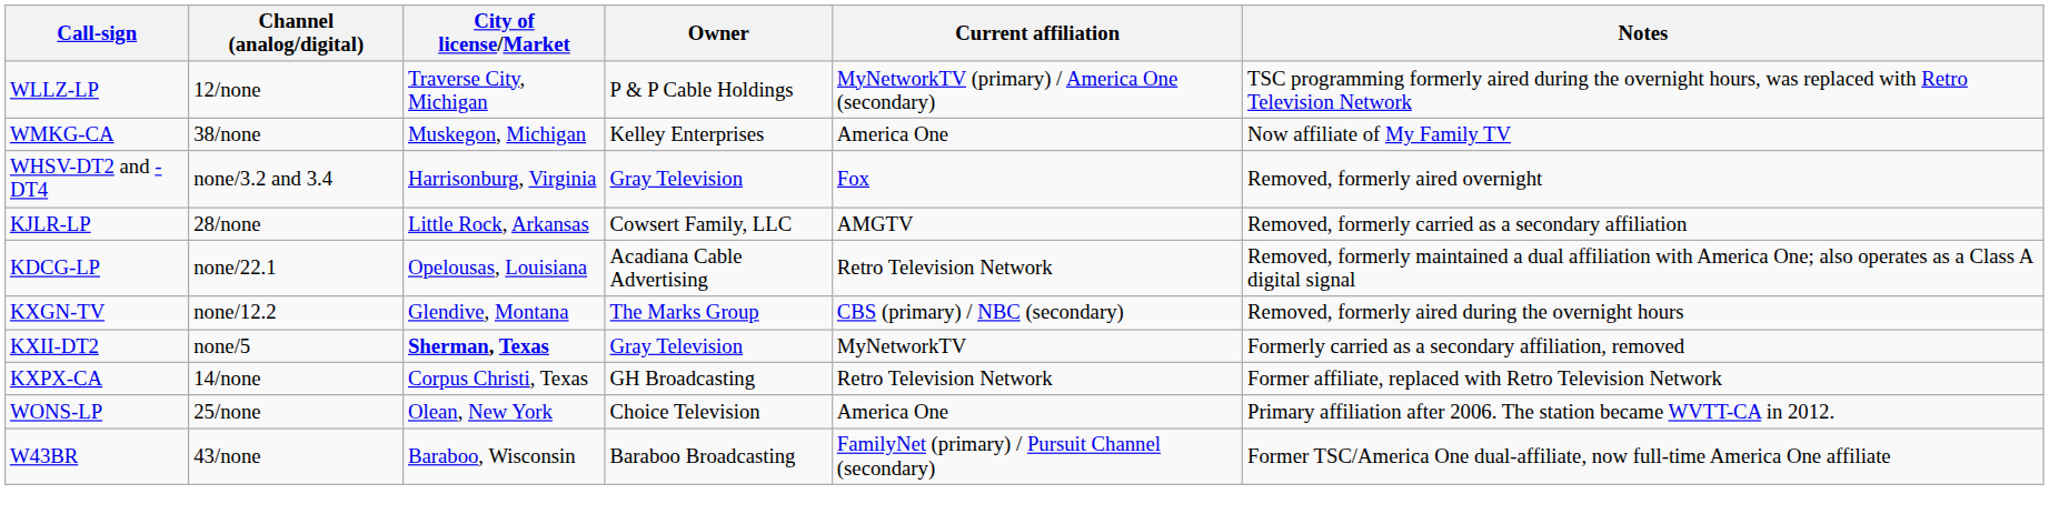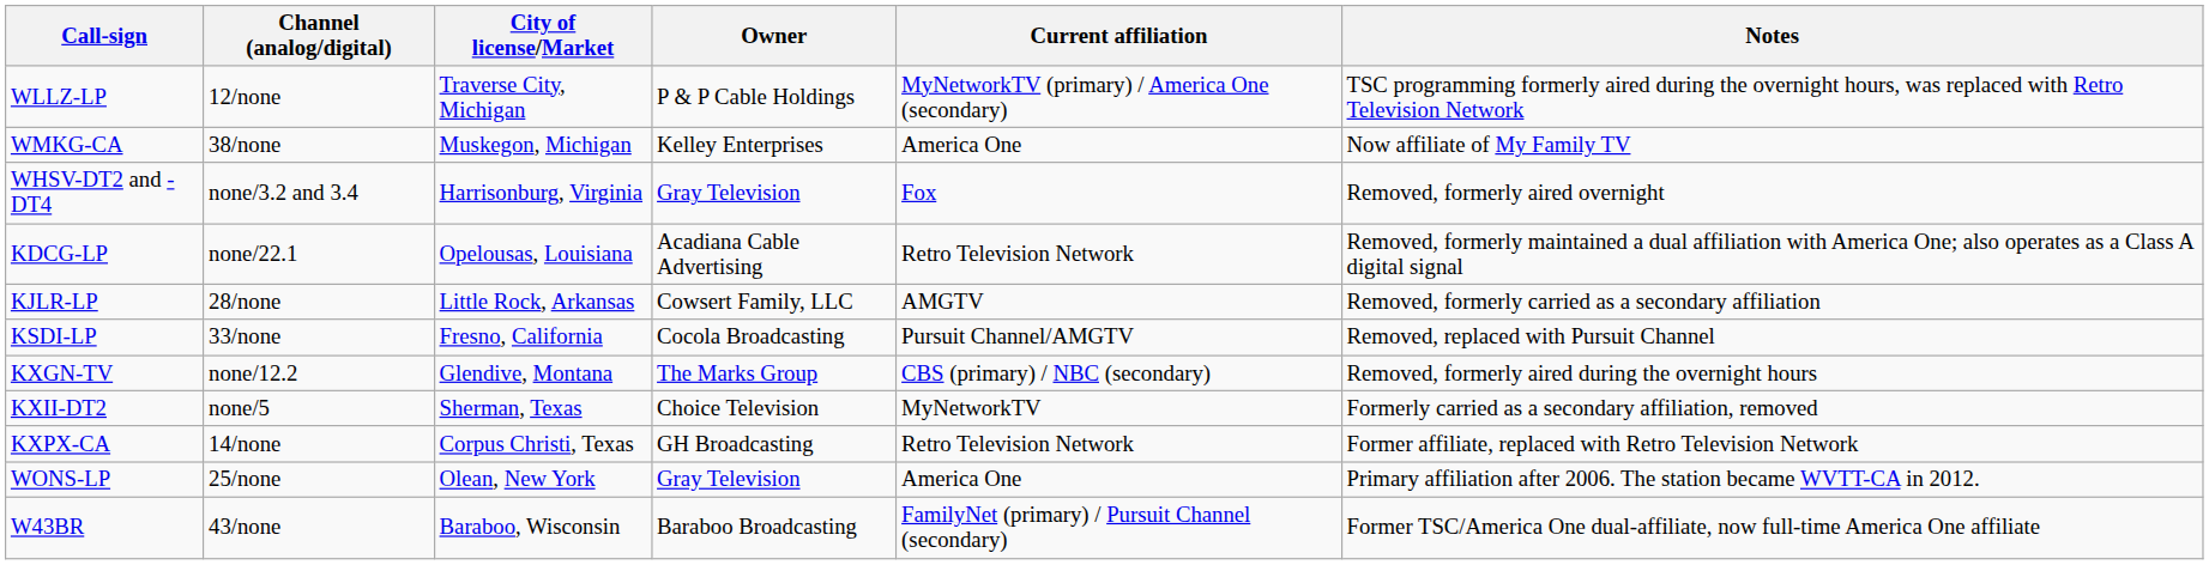 <table class="wikitable sortable">
 <tr>
 <th><a href='#'>Call-sign</a></th>
 <th>Channel (analog/digital)</th>
 <th><a href='#'>City of license</a>/<a href='#'>Market</a></th>
 <th>Owner</th>
 <th>Current affiliation</th>
 <th>Notes</th>
 </tr>
 <tr>
 <td><a href='#'>WLLZ-LP</a></td>
 <td>12/none</td>
 <td><a href='#'>Traverse City</a>, <a href='#'>Michigan</a></td>
 <td>P & P Cable Holdings</td>
 <td><a href='#'>MyNetworkTV</a> (primary) / <a href='#'>America One</a> (secondary)</td>
 <td>TSC programming formerly aired during the overnight hours, was replaced with <a href='#'>Retro Television Network</a></td>
 </tr>
 <tr>
 <td><a href='#'>WMKG-CA</a></td>
 <td>38/none</td>
 <td><a href='#'>Muskegon</a>, <a href='#'>Michigan</a></td>
 <td>Kelley Enterprises</td>
 <td>America One</td>
 <td>Now affiliate of <a href='#'>My Family TV</a></td>
 </tr>
 <tr>
 <td><a href='#'>WHSV-DT2</a> and <a href='#'>-DT4</a></td>
 <td>none/3.2 and 3.4</td>
 <td><a href='#'>Harrisonburg</a>, <a href='#'>Virginia</a></td>
 <td><a href='#'>Gray Television</a></td>
 <td><a href='#'>Fox</a></td>
 <td>Removed, formerly aired overnight</td>
 </tr>
 <tr>
+<td><a href='#'>KDCG-LP</a></td>
+<td>none/22.1</td>
+<td><a href='#'>Opelousas</a>, <a href='#'>Louisiana</a></td>
+<td>Acadiana Cable Advertising</td>
+<td>Retro Television Network</td>
+<td>Removed, formerly maintained a dual affiliation with America One; also operates as a Class A digital signal</td>
+</tr>
+<tr>
 <td><a href='#'>KJLR-LP</a></td>
 <td>28/none</td>
 <td><a href='#'>Little Rock</a>, <a href='#'>Arkansas</a></td>
 <td>Cowsert Family, LLC</td>
 <td>AMGTV</td>
 <td>Removed, formerly carried as a secondary affiliation</td>
 </tr>
 <tr>
-<td><a href='#'>KDCG-LP</a></td>
-<td>none/22.1</td>
-<td><a href='#'>Opelousas</a>, <a href='#'>Louisiana</a></td>
-<td>Acadiana Cable Advertising</td>
-<td>Retro Television Network</td>
-<td>Removed, formerly maintained a dual affiliation with America One; also operates as a Class A digital signal</td>
+<td><a href='#'>KSDI-LP</a></td>
+<td>33/none</td>
+<td><a href='#'>Fresno</a>, <a href='#'>California</a></td>
+<td>Cocola Broadcasting</td>
+<td>Pursuit Channel/AMGTV</td>
+<td>Removed, replaced with Pursuit Channel</td>
 </tr>
 <tr>
 <td><a href='#'>KXGN-TV</a></td>
 <td>none/12.2</td>
 <td><a href='#'>Glendive</a>, <a href='#'>Montana</a></td>
 <td><a href='#'>The Marks Group</a></td>
 <td><a href='#'>CBS</a> (primary) / <a href='#'>NBC</a> (secondary)</td>
 <td>Removed, formerly aired during the overnight hours</td>
 </tr>
 <tr>
 <td><a href='#'>KXII-DT2</a></td>
 <td>none/5</td>
-<td><strong><a href='#'>Sherman</a>, <a href='#'>Texas</a></strong></td>
-<td><a href='#'>Gray Television</a></td>
+<td><a href='#'>Sherman</a>, <a href='#'>Texas</a></td>
+<td>Choice Television</td>
 <td>MyNetworkTV</td>
 <td>Formerly carried as a secondary affiliation, removed</td>
 </tr>
 <tr>
 <td><a href='#'>KXPX-CA</a></td>
 <td>14/none</td>
 <td><a href='#'>Corpus Christi</a>, Texas</td>
 <td>GH Broadcasting</td>
 <td>Retro Television Network</td>
 <td>Former affiliate, replaced with Retro Television Network</td>
 </tr>
 <tr>
 <td><a href='#'>WONS-LP</a></td>
 <td>25/none</td>
 <td><a href='#'>Olean</a>, <a href='#'>New York</a></td>
-<td>Choice Television</td>
+<td><a href='#'>Gray Television</a></td>
 <td>America One</td>
 <td>Primary affiliation after 2006. The station became <a href='#'>WVTT-CA</a> in 2012.</td>
 </tr>
 <tr>
 <td><a href='#'>W43BR</a></td>
 <td>43/none</td>
 <td><a href='#'>Baraboo</a>, Wisconsin</td>
 <td>Baraboo Broadcasting</td>
 <td><a href='#'>FamilyNet</a> (primary) / <a href='#'>Pursuit Channel</a> (secondary)</td>
 <td>Former TSC/America One dual-affiliate, now full-time America One affiliate</td>
 </tr>
 </table>
